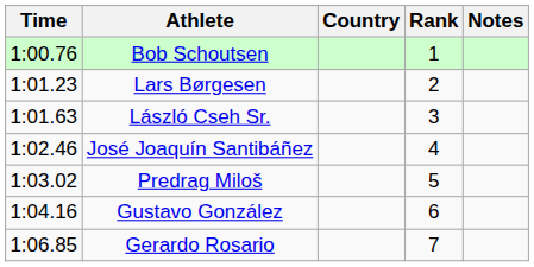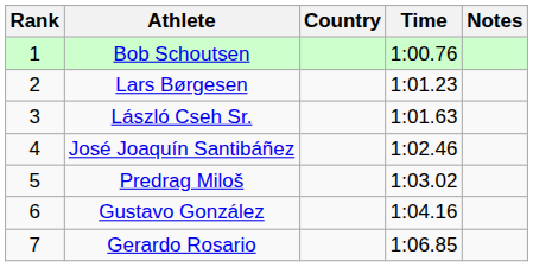 <table class="wikitable sortable" style="text-align:center">
 <tr>
-<th>Time</th>
+<th>Rank</th>
 <th>Athlete</th>
 <th>Country</th>
-<th>Rank</th>
+<th>Time</th>
 <th>Notes</th>
 </tr>
 <tr bgcolor=ccffcc>
-<td>1:00.76</td>
+<td>1</td>
 <td><a href='#'>Bob Schoutsen</a></td>
 <td align=left></td>
-<td>1</td>
+<td>1:00.76</td>
 <td></td>
 </tr>
 <tr>
-<td>1:01.23</td>
+<td>2</td>
 <td><a href='#'>Lars Børgesen</a></td>
 <td align=left></td>
-<td>2</td>
+<td>1:01.23</td>
 <td></td>
 </tr>
 <tr>
-<td>1:01.63</td>
+<td>3</td>
 <td><a href='#'>László Cseh Sr.</a></td>
 <td align=left></td>
-<td>3</td>
+<td>1:01.63</td>
 <td></td>
 </tr>
 <tr>
-<td>1:02.46</td>
+<td>4</td>
 <td><a href='#'>José Joaquín Santibáñez</a></td>
 <td align=left></td>
-<td>4</td>
+<td>1:02.46</td>
 <td></td>
 </tr>
 <tr>
-<td>1:03.02</td>
+<td>5</td>
 <td><a href='#'>Predrag Miloš</a></td>
 <td align=left></td>
-<td>5</td>
+<td>1:03.02</td>
 <td></td>
 </tr>
 <tr>
-<td>1:04.16</td>
+<td>6</td>
 <td><a href='#'>Gustavo González</a></td>
 <td align=left></td>
-<td>6</td>
+<td>1:04.16</td>
 <td></td>
 </tr>
 <tr>
-<td>1:06.85</td>
+<td>7</td>
 <td><a href='#'>Gerardo Rosario</a></td>
 <td align=left></td>
-<td>7</td>
+<td>1:06.85</td>
 <td></td>
 </tr>
 </table>
